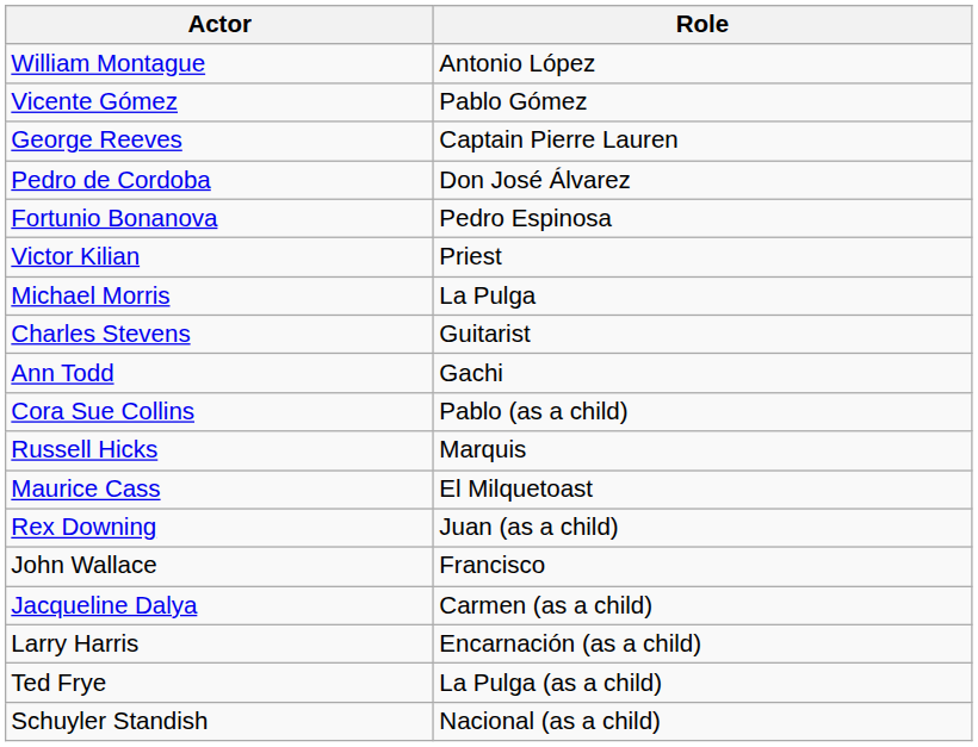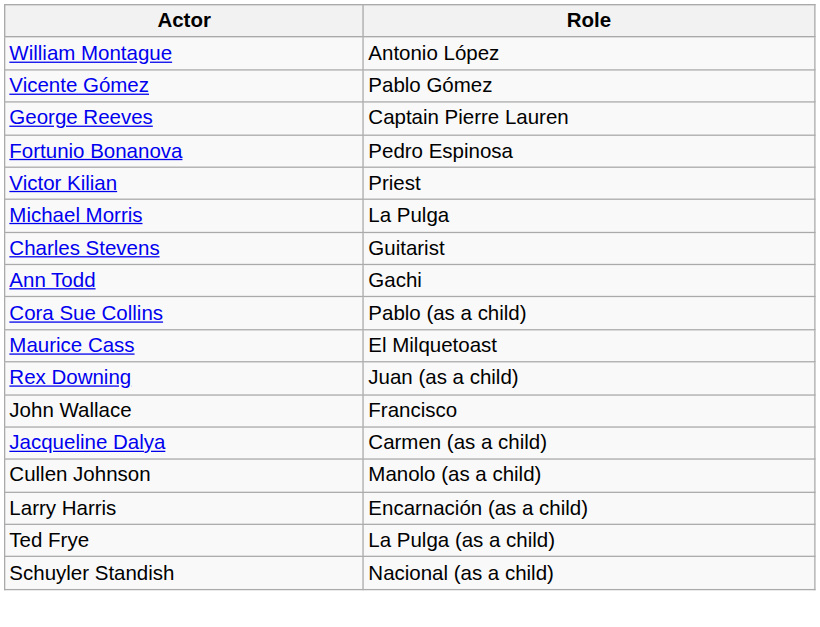 <table class="wikitable" width="40%">
 <tr bgcolor="#CCCCCC">
 <th>Actor</th>
 <th>Role</th>
 </tr>
 <tr>
 <td><a href='#'>William Montague</a></td>
 <td>Antonio López</td>
 </tr>
 <tr>
 <td><a href='#'>Vicente Gómez</a></td>
 <td>Pablo Gómez</td>
 </tr>
 <tr>
 <td><a href='#'>George Reeves</a></td>
 <td>Captain Pierre Lauren</td>
-</tr>
-<tr>
-<td><a href='#'>Pedro de Cordoba</a></td>
-<td>Don José Álvarez</td>
 </tr>
 <tr>
 <td><a href='#'>Fortunio Bonanova</a></td>
 <td>Pedro Espinosa</td>
 </tr>
 <tr>
 <td><a href='#'>Victor Kilian</a></td>
 <td>Priest</td>
 </tr>
 <tr>
 <td><a href='#'>Michael Morris</a></td>
 <td>La Pulga</td>
 </tr>
 <tr>
 <td><a href='#'>Charles Stevens</a></td>
 <td>Guitarist</td>
 </tr>
 <tr>
 <td><a href='#'>Ann Todd</a></td>
 <td>Gachi</td>
 </tr>
 <tr>
 <td><a href='#'>Cora Sue Collins</a></td>
 <td>Pablo (as a child)</td>
 </tr>
 <tr>
-<td><a href='#'>Russell Hicks</a></td>
-<td>Marquis</td>
-</tr>
-<tr>
 <td><a href='#'>Maurice Cass</a></td>
 <td>El Milquetoast</td>
 </tr>
 <tr>
 <td><a href='#'>Rex Downing</a></td>
 <td>Juan (as a child)</td>
 </tr>
 <tr>
 <td>John Wallace</td>
 <td>Francisco</td>
 </tr>
 <tr>
 <td><a href='#'>Jacqueline Dalya</a></td>
 <td>Carmen (as a child)</td>
 </tr>
 <tr>
+<td>Cullen Johnson</td>
+<td>Manolo (as a child)</td>
+</tr>
+<tr>
 <td>Larry Harris</td>
 <td>Encarnación (as a child)</td>
 </tr>
 <tr>
 <td>Ted Frye</td>
 <td>La Pulga (as a child)</td>
 </tr>
 <tr>
 <td>Schuyler Standish</td>
 <td>Nacional (as a child)</td>
 </tr>
 </table>
